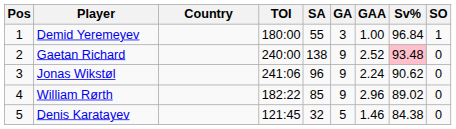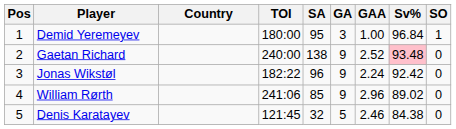 <table class="wikitable sortable" style="text-align: center;">
 <tr>
 <th width=30>Pos</th>
 <th width=150>Player</th>
 <th width=120>Country</th>
 <th width=20>TOI</th>
 <th width=20>SA</th>
 <th width=20>GA</th>
 <th width=20>GAA</th>
 <th width=20>Sv%</th>
 <th width=20>SO</th>
 </tr>
 <tr>
 <td>1</td>
 <td align=left><a href='#'>Demid Yeremeyev</a></td>
 <td align=left></td>
 <td>180:00</td>
-<td>55</td>
+<td>95</td>
 <td>3</td>
 <td>1.00</td>
 <td>96.84</td>
 <td>1</td>
 </tr>
 <tr>
 <td>2</td>
 <td align=left><a href='#'>Gaetan Richard</a></td>
 <td align=left></td>
 <td>240:00</td>
 <td>138</td>
 <td>9</td>
 <td>2.52</td>
 <td style="background: pink;">93.48</td>
 <td>0</td>
 </tr>
 <tr>
 <td>3</td>
 <td align=left><a href='#'>Jonas Wikstøl</a></td>
 <td align=left></td>
-<td>241:06</td>
+<td>182:22</td>
 <td>96</td>
 <td>9</td>
 <td>2.24</td>
-<td>90.62</td>
+<td>92.42</td>
 <td>0</td>
 </tr>
 <tr>
 <td>4</td>
 <td align=left><a href='#'>William Rørth</a></td>
 <td align=left></td>
-<td>182:22</td>
+<td>241:06</td>
 <td>85</td>
 <td>9</td>
 <td>2.96</td>
 <td>89.02</td>
 <td>0</td>
 </tr>
 <tr>
 <td>5</td>
 <td align=left><a href='#'>Denis Karatayev</a></td>
 <td align=left></td>
 <td>121:45</td>
 <td>32</td>
 <td>5</td>
-<td>1.46</td>
+<td>2.46</td>
 <td>84.38</td>
 <td>0</td>
 </tr>
 </table>
